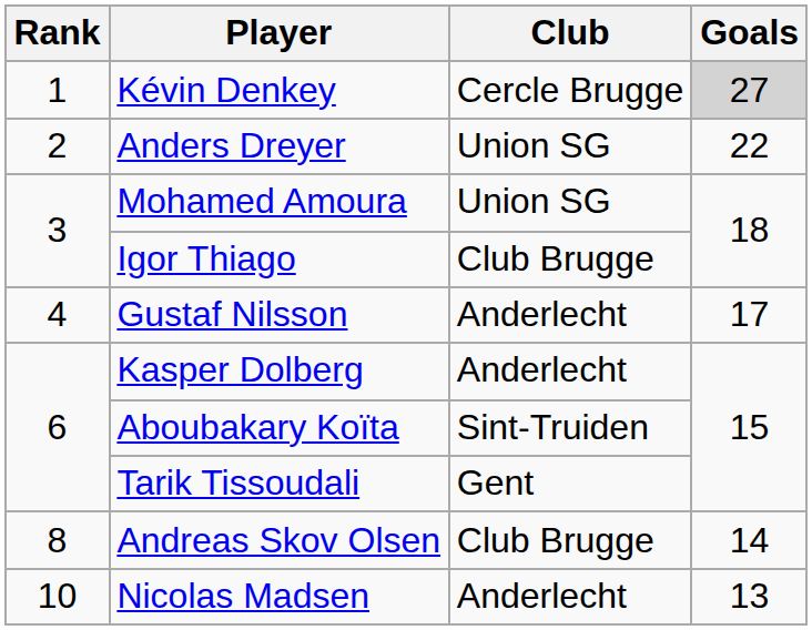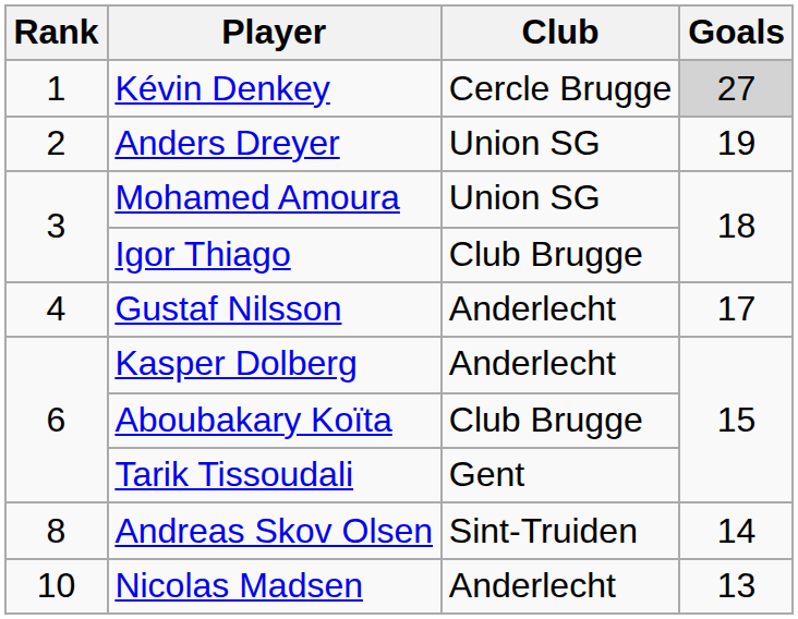 <table class="wikitable" style="text-align:center">
 <tr>
 <th>Rank</th>
 <th>Player</th>
 <th>Club</th>
 <th>Goals</th>
 </tr>
 <tr>
 <td>1</td>
 <td align="left"> <a href='#'>Kévin Denkey</a></td>
 <td align="left">Cercle Brugge</td>
 <td style="background: lightgrey;">27</td>
 </tr>
 <tr>
 <td>2</td>
 <td align="left"> <a href='#'>Anders Dreyer</a></td>
 <td align="left">Union SG</td>
-<td>22</td>
+<td>19</td>
 </tr>
 <tr>
 <td rowspan="2">3</td>
 <td align="left"> <a href='#'>Mohamed Amoura</a></td>
 <td align="left">Union SG</td>
 <td rowspan="2">18</td>
 </tr>
 <tr>
 <td align="left"> <a href='#'>Igor Thiago</a></td>
 <td align="left">Club Brugge</td>
 </tr>
 <tr>
 <td>4</td>
 <td align="left"> <a href='#'>Gustaf Nilsson</a></td>
 <td align="left">Anderlecht</td>
 <td>17</td>
 </tr>
 <tr>
 <td rowspan="3">6</td>
 <td align="left"> <a href='#'>Kasper Dolberg</a></td>
 <td align="left">Anderlecht</td>
 <td rowspan="3">15</td>
 </tr>
 <tr>
 <td align="left"> <a href='#'>Aboubakary Koïta</a></td>
-<td align="left">Sint-Truiden</td>
+<td align="left">Club Brugge</td>
 </tr>
 <tr>
 <td align="left"> <a href='#'>Tarik Tissoudali</a></td>
 <td align="left">Gent</td>
 </tr>
 <tr>
 <td>8</td>
 <td align="left"> <a href='#'>Andreas Skov Olsen</a></td>
-<td align="left">Club Brugge</td>
+<td align="left">Sint-Truiden</td>
 <td>14</td>
 </tr>
 <tr>
 <td>10</td>
 <td align="left"> <a href='#'>Nicolas Madsen</a></td>
 <td align="left">Anderlecht</td>
 <td>13</td>
 </tr>
 </table>
